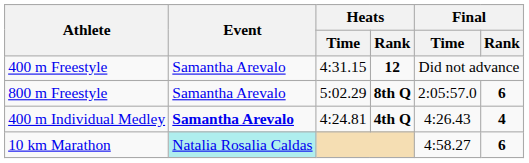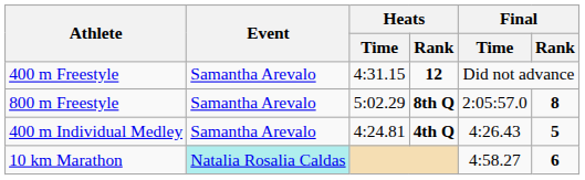 <table class=wikitable style="font-size:90%">
 <tr>
 <th rowspan="2">Athlete</th>
 <th rowspan="2">Event</th>
 <th colspan="2">Heats</th>
 <th colspan="2">Final</th>
 </tr>
 <tr>
 <th>Time</th>
 <th>Rank</th>
 <th>Time</th>
 <th>Rank</th>
 </tr>
 <tr>
 <td><a href='#'>400 m Freestyle</a></td>
 <td><a href='#'>Samantha Arevalo</a></td>
 <td align=center>4:31.15</td>
 <td align=center><strong>12</strong></td>
 <td align=center colspan=2>Did not advance</td>
 </tr>
 <tr>
 <td><a href='#'>800 m Freestyle</a></td>
 <td><a href='#'>Samantha Arevalo</a></td>
 <td align=center>5:02.29</td>
 <td align=center><strong>8th Q</strong></td>
 <td align=center>2:05:57.0</td>
-<td align=center><strong>6</strong></td>
+<td align=center><strong>8</strong></td>
 </tr>
 <tr>
 <td><a href='#'>400 m Individual Medley</a></td>
-<td><strong><a href='#'>Samantha Arevalo</a></strong></td>
+<td><a href='#'>Samantha Arevalo</a></td>
 <td align=center>4:24.81</td>
 <td align=center><strong>4th Q</strong></td>
 <td align=center>4:26.43</td>
-<td align=center><strong>4</strong></td>
+<td align=center><strong>5</strong></td>
 </tr>
 <tr>
 <td><a href='#'>10 km Marathon</a></td>
 <td style="background: paleturquoise;"><a href='#'>Natalia Rosalia Caldas</a></td>
 <td align=center colspan=2 bgcolor=wheat></td>
 <td align=center>4:58.27</td>
 <td align=center><strong>6</strong></td>
 </tr>
 </table>
